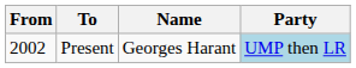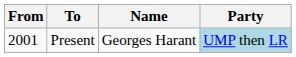 <table class="wikitable">
 <tr>
 <th>From</th>
 <th>To</th>
 <th>Name</th>
 <th>Party</th>
 </tr>
 <tr>
-<td>2002</td>
+<td>2001</td>
 <td>Present</td>
 <td>Georges Harant</td>
 <td style="background: lightblue;"><a href='#'>UMP</a> then <a href='#'>LR</a></td>
 </tr>
 </table>
